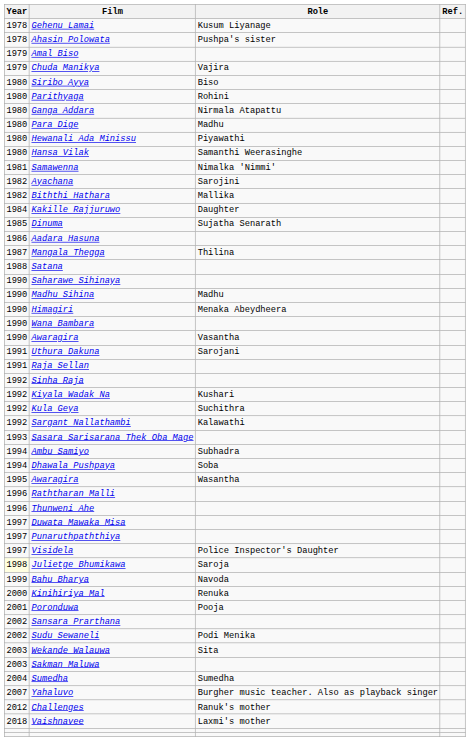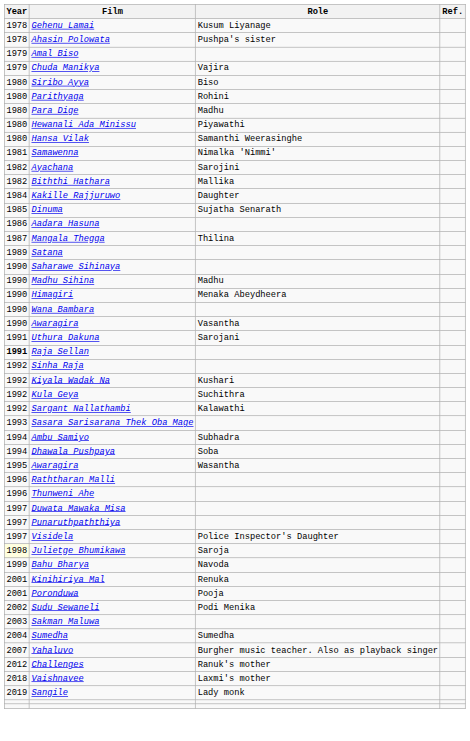 <table class="wikitable">
 <tr style="text-align:center;">
 <th>Year</th>
 <th>Film</th>
 <th>Role</th>
 <th class="unsortable">Ref.</th>
 </tr>
 <tr>
 <td>1978</td>
 <td><em><a href='#'>Gehenu Lamai</a></em></td>
 <td>Kusum Liyanage</td>
 <td></td>
 </tr>
 <tr>
 <td>1978</td>
 <td><em><a href='#'>Ahasin Polowata</a></em></td>
 <td>Pushpa's sister</td>
 <td></td>
 </tr>
 <tr>
 <td>1979</td>
 <td><em><a href='#'>Amal Biso</a></em></td>
 <td></td>
 <td></td>
 </tr>
 <tr>
 <td>1979</td>
 <td><em><a href='#'>Chuda Manikya</a></em></td>
 <td>Vajira</td>
 <td></td>
 </tr>
 <tr>
 <td>1980</td>
 <td><em><a href='#'>Siribo Ayya</a></em></td>
 <td>Biso</td>
 <td></td>
 </tr>
 <tr>
 <td>1980</td>
 <td><em><a href='#'>Parithyaga</a></em></td>
 <td>Rohini</td>
-<td></td>
-</tr>
-<tr>
-<td>1980</td>
-<td><em><a href='#'>Ganga Addara</a></em></td>
-<td>Nirmala Atapattu</td>
 <td></td>
 </tr>
 <tr>
 <td>1980</td>
 <td><em><a href='#'>Para Dige</a></em></td>
 <td>Madhu</td>
 <td></td>
 </tr>
 <tr>
 <td>1980</td>
 <td><em><a href='#'>Hewanali Ada Minissu</a></em></td>
 <td>Piyawathi</td>
 <td></td>
 </tr>
 <tr>
 <td>1980</td>
 <td><em><a href='#'>Hansa Vilak</a></em></td>
 <td>Samanthi Weerasinghe</td>
 <td></td>
 </tr>
 <tr>
 <td>1981</td>
 <td><em><a href='#'>Samawenna</a></em></td>
 <td>Nimalka 'Nimmi'</td>
 <td></td>
 </tr>
 <tr>
 <td>1982</td>
 <td><em><a href='#'>Ayachana</a></em></td>
 <td>Sarojini</td>
 <td></td>
 </tr>
 <tr>
 <td>1982</td>
 <td><em><a href='#'>Biththi Hathara</a></em></td>
 <td>Mallika</td>
 <td></td>
 </tr>
 <tr>
 <td>1984</td>
 <td><em><a href='#'>Kakille Rajjuruwo</a></em></td>
 <td>Daughter</td>
 <td></td>
 </tr>
 <tr>
 <td>1985</td>
 <td><em><a href='#'>Dinuma</a></em></td>
 <td>Sujatha Senarath</td>
 <td></td>
 </tr>
 <tr>
 <td>1986</td>
 <td><em><a href='#'>Aadara Hasuna</a></em></td>
 <td></td>
 <td></td>
 </tr>
 <tr>
 <td>1987</td>
 <td><em><a href='#'>Mangala Thegga</a></em></td>
 <td>Thilina</td>
 <td></td>
 </tr>
 <tr>
-<td>1988</td>
+<td>1989</td>
 <td><em><a href='#'>Satana</a></em></td>
 <td></td>
 <td></td>
 </tr>
 <tr>
 <td>1990</td>
 <td><em><a href='#'>Saharawe Sihinaya</a></em></td>
 <td></td>
 <td></td>
 </tr>
 <tr>
 <td>1990</td>
 <td><em><a href='#'>Madhu Sihina</a></em></td>
 <td>Madhu</td>
 <td></td>
 </tr>
 <tr>
 <td>1990</td>
 <td><em><a href='#'>Himagiri</a></em></td>
 <td>Menaka Abeydheera</td>
 <td></td>
 </tr>
 <tr>
 <td>1990</td>
 <td><em><a href='#'>Wana Bambara</a></em></td>
 <td></td>
 <td></td>
 </tr>
 <tr>
 <td>1990</td>
 <td><em><a href='#'>Awaragira</a></em></td>
 <td>Vasantha</td>
 <td></td>
 </tr>
 <tr>
 <td>1991</td>
 <td><em><a href='#'>Uthura Dakuna</a></em></td>
 <td>Sarojani</td>
 <td></td>
 </tr>
 <tr>
-<td>1991</td>
+<td><strong>1991</strong></td>
 <td><em><a href='#'>Raja Sellan</a></em></td>
 <td></td>
 <td></td>
 </tr>
 <tr>
 <td>1992</td>
 <td><em><a href='#'>Sinha Raja</a></em></td>
 <td></td>
 <td></td>
 </tr>
 <tr>
 <td>1992</td>
 <td><em><a href='#'>Kiyala Wadak Na</a></em></td>
 <td>Kushari</td>
 <td></td>
 </tr>
 <tr>
 <td>1992</td>
 <td><em><a href='#'>Kula Geya</a></em></td>
 <td>Suchithra</td>
 <td></td>
 </tr>
 <tr>
 <td>1992</td>
 <td><em><a href='#'>Sargant Nallathambi</a></em></td>
 <td>Kalawathi</td>
 <td></td>
 </tr>
 <tr>
 <td>1993</td>
 <td><em><a href='#'>Sasara Sarisarana Thek Oba Mage</a></em></td>
 <td></td>
 <td></td>
 </tr>
 <tr>
 <td>1994</td>
 <td><em><a href='#'>Ambu Samiyo</a></em></td>
 <td>Subhadra</td>
 <td></td>
 </tr>
 <tr>
 <td>1994</td>
 <td><em><a href='#'>Dhawala Pushpaya</a></em></td>
 <td>Soba</td>
 <td></td>
 </tr>
 <tr>
 <td>1995</td>
 <td><em><a href='#'>Awaragira</a></em></td>
 <td>Wasantha</td>
 <td></td>
 </tr>
 <tr>
 <td>1996</td>
 <td><em><a href='#'>Raththaran Malli</a></em></td>
 <td></td>
 <td></td>
 </tr>
 <tr>
 <td>1996</td>
 <td><em><a href='#'>Thunweni Ahe</a></em></td>
 <td></td>
 <td></td>
 </tr>
 <tr>
 <td>1997</td>
 <td><em><a href='#'>Duwata Mawaka Misa</a></em></td>
 <td></td>
 <td></td>
 </tr>
 <tr>
 <td>1997</td>
 <td><em><a href='#'>Punaruthpaththiya</a></em></td>
 <td></td>
 <td></td>
 </tr>
 <tr>
 <td>1997</td>
 <td><em><a href='#'>Visidela</a></em></td>
 <td>Police Inspector's Daughter</td>
 <td></td>
 </tr>
 <tr>
 <td style="background: lightyellow;">1998</td>
 <td><em><a href='#'>Julietge Bhumikawa</a></em></td>
 <td>Saroja</td>
 <td></td>
 </tr>
 <tr>
 <td>1999</td>
 <td><em><a href='#'>Bahu Bharya</a></em></td>
 <td>Navoda</td>
 <td></td>
 </tr>
 <tr>
-<td>2000</td>
+<td>2001</td>
 <td><em><a href='#'>Kinihiriya Mal</a></em></td>
 <td>Renuka</td>
 <td></td>
 </tr>
 <tr>
 <td>2001</td>
 <td><em><a href='#'>Poronduwa</a></em></td>
 <td>Pooja</td>
 <td></td>
 </tr>
 <tr>
 <td>2002</td>
-<td><em><a href='#'>Sansara Prarthana</a></em></td>
-<td></td>
-<td></td>
-</tr>
-<tr>
-<td>2002</td>
 <td><em><a href='#'>Sudu Sewaneli</a></em></td>
 <td>Podi Menika</td>
-<td></td>
-</tr>
-<tr>
-<td>2003</td>
-<td><em><a href='#'>Wekande Walauwa</a> </em></td>
-<td>Sita</td>
 <td></td>
 </tr>
 <tr>
 <td>2003</td>
 <td><em><a href='#'>Sakman Maluwa</a></em></td>
 <td></td>
 <td></td>
 </tr>
 <tr>
 <td>2004</td>
 <td><em><a href='#'>Sumedha</a></em></td>
 <td>Sumedha</td>
 <td></td>
 </tr>
 <tr>
 <td>2007</td>
 <td><em><a href='#'>Yahaluvo</a></em></td>
 <td>Burgher music teacher. Also as playback singer</td>
 <td></td>
 </tr>
 <tr>
 <td>2012</td>
 <td><em><a href='#'>Challenges</a></em></td>
 <td>Ranuk's mother</td>
 <td></td>
 </tr>
 <tr>
 <td>2018</td>
 <td><em><a href='#'>Vaishnavee</a></em></td>
 <td>Laxmi's mother</td>
 <td></td>
 </tr>
 <tr>
+<td>2019</td>
+<td><em><a href='#'>Sangile</a></em></td>
+<td>Lady monk</td>
+<td></td>
+</tr>
+<tr>
 <td></td>
 <td></td>
 <td></td>
 <td></td>
 </tr>
 <tr>
 <td></td>
 <td></td>
 <td></td>
 <td></td>
 </tr>
 </table>
